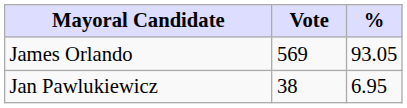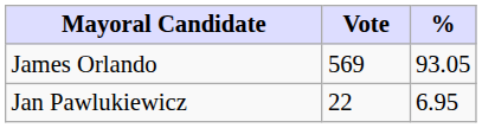 <table class="wikitable">
 <tr>
 <th style="background:#ddf; width:200px;">Mayoral Candidate </th>
 <th style="background:#ddf; width:50px;">Vote</th>
 <th style="background:#ddf; width:30px;">%</th>
 </tr>
 <tr>
 <td>James Orlando</td>
 <td>569</td>
 <td>93.05</td>
 </tr>
 <tr>
 <td>Jan Pawlukiewicz</td>
-<td>38</td>
+<td>22</td>
 <td>6.95</td>
 </tr>
 </table>
